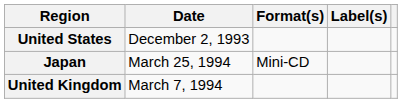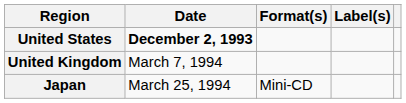 <table class="wikitable plainrowheaders">
 <tr>
 <th scope="col">Region</th>
 <th scope="col">Date</th>
 <th scope="col">Format(s)</th>
 <th scope="col">Label(s)</th>
 <th scope="col"></th>
 </tr>
 <tr>
 <th scope="row">United States</th>
-<td>December 2, 1993</td>
+<td><strong>December 2, 1993</strong></td>
+<td></td>
+<td></td>
+<td></td>
+</tr>
+<tr>
+<th scope="row">United Kingdom</th>
+<td>March 7, 1994</td>
 <td></td>
 <td></td>
 <td></td>
 </tr>
 <tr>
 <th scope="row">Japan</th>
 <td>March 25, 1994</td>
 <td>Mini-CD</td>
 <td></td>
 <td></td>
 </tr>
-<tr>
-<th scope="row">United Kingdom</th>
-<td>March 7, 1994</td>
-<td></td>
-<td></td>
-<td></td>
-</tr>
 </table>
